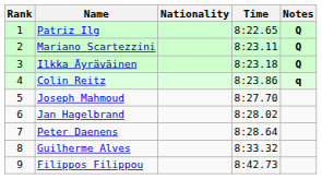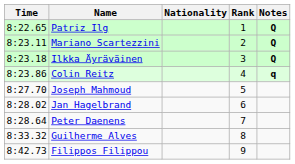 <table class="wikitable sortable" style="text-align:center">
 <tr>
-<th>Rank</th>
+<th>Time</th>
 <th>Name</th>
 <th>Nationality</th>
-<th>Time</th>
+<th>Rank</th>
 <th>Notes</th>
 </tr>
 <tr bgcolor=ccffcc>
-<td>1</td>
+<td>8:22.65</td>
 <td align=left><a href='#'>Patriz Ilg</a></td>
 <td align=left></td>
-<td>8:22.65</td>
+<td>1</td>
 <td><strong>Q</strong></td>
 </tr>
 <tr bgcolor=ccffcc>
-<td>2</td>
+<td>8:23.11</td>
 <td align=left><a href='#'>Mariano Scartezzini</a></td>
 <td align=left></td>
-<td>8:23.11</td>
+<td>2</td>
 <td><strong>Q</strong></td>
 </tr>
 <tr bgcolor=ccffcc>
-<td>3</td>
+<td>8:23.18</td>
 <td align=left><a href='#'>Ilkka Äyräväinen</a></td>
 <td align=left></td>
-<td>8:23.18</td>
+<td>3</td>
 <td><strong>Q</strong></td>
 </tr>
 <tr bgcolor=ddffdd>
-<td>4</td>
+<td>8:23.86</td>
 <td align=left><a href='#'>Colin Reitz</a></td>
 <td align=left></td>
-<td>8:23.86</td>
+<td>4</td>
 <td><strong>q</strong></td>
 </tr>
 <tr>
-<td>5</td>
+<td>8:27.70</td>
 <td align=left><a href='#'>Joseph Mahmoud</a></td>
 <td align=left></td>
-<td>8:27.70</td>
+<td>5</td>
 <td></td>
 </tr>
 <tr>
-<td>6</td>
+<td>8:28.02</td>
 <td align=left><a href='#'>Jan Hagelbrand</a></td>
 <td align=left></td>
-<td>8:28.02</td>
+<td>6</td>
 <td></td>
 </tr>
 <tr>
-<td>7</td>
+<td>8:28.64</td>
 <td align=left><a href='#'>Peter Daenens</a></td>
 <td align=left></td>
-<td>8:28.64</td>
+<td>7</td>
 <td></td>
 </tr>
 <tr>
-<td>8</td>
+<td>8:33.32</td>
 <td align=left><a href='#'>Guilherme Alves</a></td>
 <td align=left></td>
-<td>8:33.32</td>
+<td>8</td>
 <td></td>
 </tr>
 <tr>
-<td>9</td>
+<td>8:42.73</td>
 <td align=left><a href='#'>Filippos Filippou</a></td>
 <td align=left></td>
-<td>8:42.73</td>
+<td>9</td>
 <td></td>
 </tr>
 </table>
